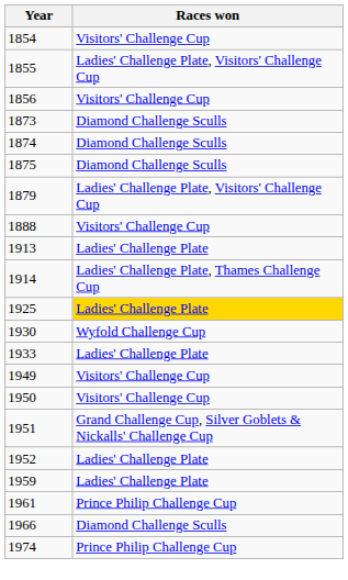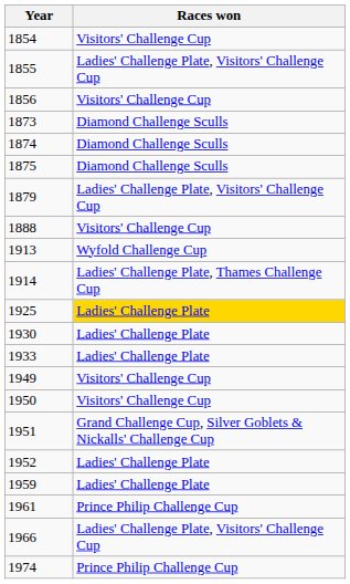 <table class="wikitable">
 <tr>
 <th width=70>Year</th>
 <th width=300>Races won</th>
 </tr>
 <tr>
 <td>1854</td>
 <td><a href='#'>Visitors' Challenge Cup</a></td>
 </tr>
 <tr>
 <td>1855</td>
 <td><a href='#'>Ladies' Challenge Plate</a>, <a href='#'>Visitors' Challenge Cup</a></td>
 </tr>
 <tr>
 <td>1856</td>
 <td><a href='#'>Visitors' Challenge Cup</a></td>
 </tr>
 <tr>
 <td>1873</td>
 <td><a href='#'>Diamond Challenge Sculls</a></td>
 </tr>
 <tr>
 <td>1874</td>
 <td><a href='#'>Diamond Challenge Sculls</a></td>
 </tr>
 <tr>
 <td>1875</td>
 <td><a href='#'>Diamond Challenge Sculls</a></td>
 </tr>
 <tr>
 <td>1879</td>
 <td><a href='#'>Ladies' Challenge Plate</a>, <a href='#'>Visitors' Challenge Cup</a></td>
 </tr>
 <tr>
 <td>1888</td>
 <td><a href='#'>Visitors' Challenge Cup</a></td>
 </tr>
 <tr>
 <td>1913</td>
-<td><a href='#'>Ladies' Challenge Plate</a></td>
+<td><a href='#'>Wyfold Challenge Cup</a></td>
 </tr>
 <tr>
 <td>1914</td>
 <td><a href='#'>Ladies' Challenge Plate</a>, <a href='#'>Thames Challenge Cup</a></td>
 </tr>
 <tr>
 <td>1925</td>
 <td style="background: gold;"><a href='#'>Ladies' Challenge Plate</a></td>
 </tr>
 <tr>
 <td>1930</td>
-<td><a href='#'>Wyfold Challenge Cup</a></td>
+<td><a href='#'>Ladies' Challenge Plate</a></td>
 </tr>
 <tr>
 <td>1933</td>
 <td><a href='#'>Ladies' Challenge Plate</a></td>
 </tr>
 <tr>
 <td>1949</td>
 <td><a href='#'>Visitors' Challenge Cup</a></td>
 </tr>
 <tr>
 <td>1950</td>
 <td><a href='#'>Visitors' Challenge Cup</a></td>
 </tr>
 <tr>
 <td>1951</td>
 <td><a href='#'>Grand Challenge Cup</a>, <a href='#'>Silver Goblets & Nickalls' Challenge Cup</a></td>
 </tr>
 <tr>
 <td>1952</td>
 <td><a href='#'>Ladies' Challenge Plate</a></td>
 </tr>
 <tr>
 <td>1959</td>
 <td><a href='#'>Ladies' Challenge Plate</a></td>
 </tr>
 <tr>
 <td>1961</td>
 <td><a href='#'>Prince Philip Challenge Cup</a></td>
 </tr>
 <tr>
 <td>1966</td>
-<td><a href='#'>Diamond Challenge Sculls</a></td>
+<td><a href='#'>Ladies' Challenge Plate</a>, <a href='#'>Visitors' Challenge Cup</a></td>
 </tr>
 <tr>
 <td>1974</td>
 <td><a href='#'>Prince Philip Challenge Cup</a></td>
 </tr>
 </table>
